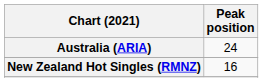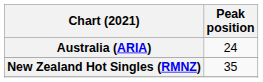 <table class="wikitable sortable plainrowheaders" style="text-align:center">
 <tr>
 <th scope="col">Chart (2021)</th>
 <th scope="col">Peak<br>position</th>
 </tr>
 <tr>
 <th scope="row">Australia (<a href='#'>ARIA</a>)</th>
 <td>24</td>
 </tr>
 <tr>
 </tr>
 <tr>
 </tr>
 <tr>
 </tr>
 <tr>
 </tr>
 <tr>
 </tr>
 <tr>
 </tr>
 <tr>
 <th scope="row">New Zealand Hot Singles (<a href='#'>RMNZ</a>)</th>
-<td>16</td>
+<td>35</td>
 </tr>
 <tr>
 </tr>
 <tr>
 </tr>
 <tr>
 </tr>
 <tr>
 </tr>
 <tr>
 </tr>
 <tr>
 </tr>
 </table>
